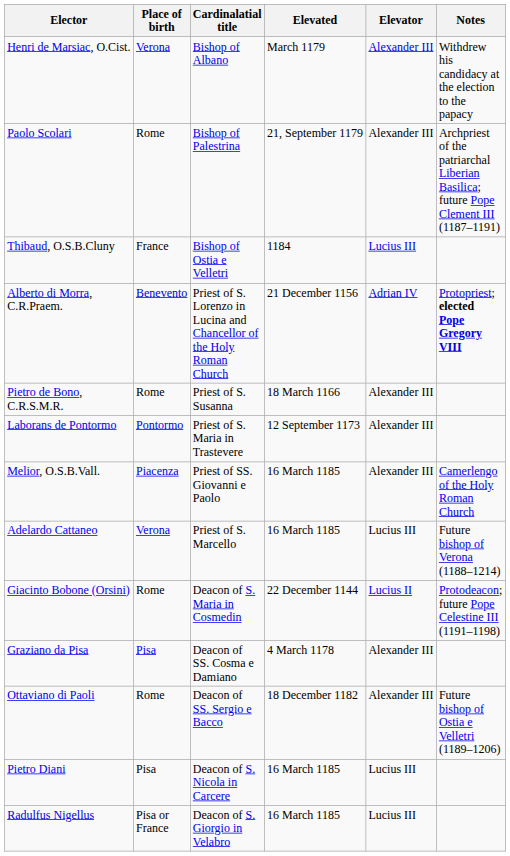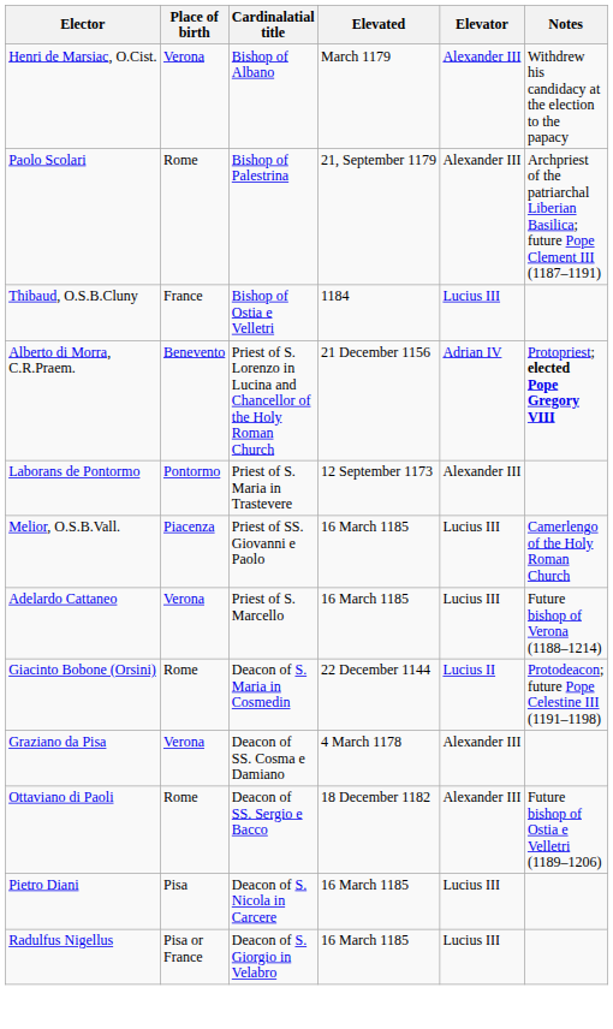 <table class="wikitable sortable">
 <tr>
 <th width="*">Elector</th>
 <th width="*">Place of birth</th>
 <th width="*">Cardinalatial title</th>
 <th width="*">Elevated</th>
 <th width="*">Elevator</th>
 <th width="*">Notes</th>
 </tr>
 <tr valign="top">
 <td><a href='#'>Henri de Marsiac</a>, O.Cist.</td>
 <td><a href='#'>Verona</a></td>
 <td><a href='#'>Bishop of Albano</a></td>
 <td>March 1179</td>
 <td><a href='#'>Alexander III</a></td>
 <td>Withdrew his candidacy at the election to the papacy</td>
 </tr>
 <tr valign="top">
 <td><a href='#'>Paolo Scolari</a></td>
 <td>Rome</td>
 <td><a href='#'>Bishop of Palestrina</a></td>
 <td>21, September 1179</td>
 <td>Alexander III</td>
 <td>Archpriest of the patriarchal <a href='#'>Liberian Basilica</a>; future <a href='#'>Pope Clement III</a> (1187–1191)</td>
 </tr>
 <tr valign="top">
 <td><a href='#'>Thibaud</a>, O.S.B.Cluny</td>
 <td>France</td>
 <td><a href='#'>Bishop of Ostia e Velletri</a></td>
 <td>1184</td>
 <td><a href='#'>Lucius III</a></td>
 <td></td>
 </tr>
 <tr valign="top">
 <td><a href='#'>Alberto di Morra</a>, C.R.Praem.</td>
 <td><a href='#'>Benevento</a></td>
 <td>Priest of S. Lorenzo in Lucina and <a href='#'>Chancellor of the Holy Roman Church</a></td>
 <td>21 December 1156</td>
 <td><a href='#'>Adrian IV</a></td>
 <td><a href='#'>Protopriest</a>; <strong>elected <a href='#'>Pope Gregory VIII</a></strong></td>
 </tr>
 <tr valign="top">
-<td><a href='#'>Pietro de Bono</a>, C.R.S.M.R.</td>
-<td>Rome</td>
-<td>Priest of S. Susanna</td>
-<td>18 March 1166</td>
-<td>Alexander III</td>
-<td></td>
-</tr>
-<tr valign="top">
 <td><a href='#'>Laborans de Pontormo</a></td>
 <td><a href='#'>Pontormo</a></td>
 <td>Priest of S. Maria in Trastevere</td>
 <td>12 September 1173</td>
 <td>Alexander III</td>
 <td></td>
 </tr>
 <tr valign="top">
 <td><a href='#'>Melior</a>, O.S.B.Vall.</td>
 <td><a href='#'>Piacenza</a></td>
 <td>Priest of SS. Giovanni e Paolo</td>
 <td>16 March 1185</td>
-<td>Alexander III</td>
+<td>Lucius III</td>
 <td><a href='#'>Camerlengo of the Holy Roman Church</a></td>
 </tr>
 <tr valign="top">
 <td><a href='#'>Adelardo Cattaneo</a></td>
 <td><a href='#'>Verona</a></td>
 <td>Priest of S. Marcello</td>
 <td>16 March 1185</td>
 <td>Lucius III</td>
 <td>Future <a href='#'>bishop of Verona</a> (1188–1214)</td>
 </tr>
 <tr valign="top">
 <td><a href='#'>Giacinto Bobone (Orsini)</a></td>
 <td>Rome</td>
 <td>Deacon of <a href='#'>S. Maria in Cosmedin</a></td>
 <td>22 December 1144</td>
 <td><a href='#'>Lucius II</a></td>
 <td><a href='#'>Protodeacon</a>; future <a href='#'>Pope Celestine III</a> (1191–1198)</td>
 </tr>
 <tr valign="top">
 <td><a href='#'>Graziano da Pisa</a></td>
-<td><a href='#'>Pisa</a></td>
+<td><a href='#'>Verona</a></td>
 <td>Deacon of SS. Cosma e Damiano</td>
 <td>4 March 1178</td>
 <td>Alexander III</td>
 <td></td>
 </tr>
 <tr valign="top">
 <td><a href='#'>Ottaviano di Paoli</a></td>
 <td>Rome</td>
 <td>Deacon of <a href='#'>SS. Sergio e Bacco</a></td>
 <td>18 December 1182</td>
 <td>Alexander III</td>
 <td>Future <a href='#'>bishop of Ostia e Velletri</a> (1189–1206)</td>
 </tr>
 <tr valign="top">
 <td><a href='#'>Pietro Diani</a></td>
 <td>Pisa</td>
 <td>Deacon of <a href='#'>S. Nicola in Carcere</a></td>
 <td>16 March 1185</td>
 <td>Lucius III</td>
 <td></td>
 </tr>
 <tr valign="top">
 <td><a href='#'>Radulfus Nigellus</a></td>
 <td>Pisa or France</td>
 <td>Deacon of <a href='#'>S. Giorgio in Velabro</a></td>
 <td>16 March 1185</td>
 <td>Lucius III</td>
 <td></td>
 </tr>
 </table>
